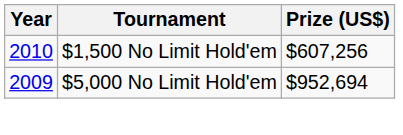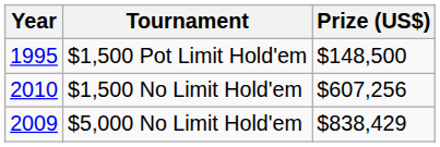 <table class="wikitable">
 <tr>
 <th>Year</th>
 <th>Tournament</th>
 <th>Prize (US$)</th>
+</tr>
+<tr>
+<td><a href='#'>1995</a></td>
+<td>$1,500 Pot Limit Hold'em</td>
+<td>$148,500</td>
 </tr>
 <tr>
 <td><a href='#'>2010</a></td>
 <td>$1,500 No Limit Hold'em</td>
 <td>$607,256</td>
 </tr>
 <tr>
 <td><a href='#'>2009</a></td>
 <td>$5,000 No Limit Hold'em</td>
-<td>$952,694</td>
+<td>$838,429</td>
 </tr>
 </table>
